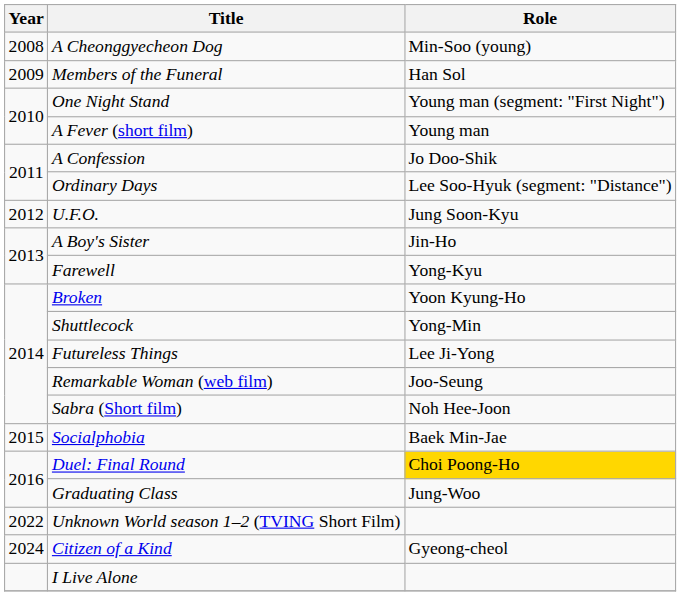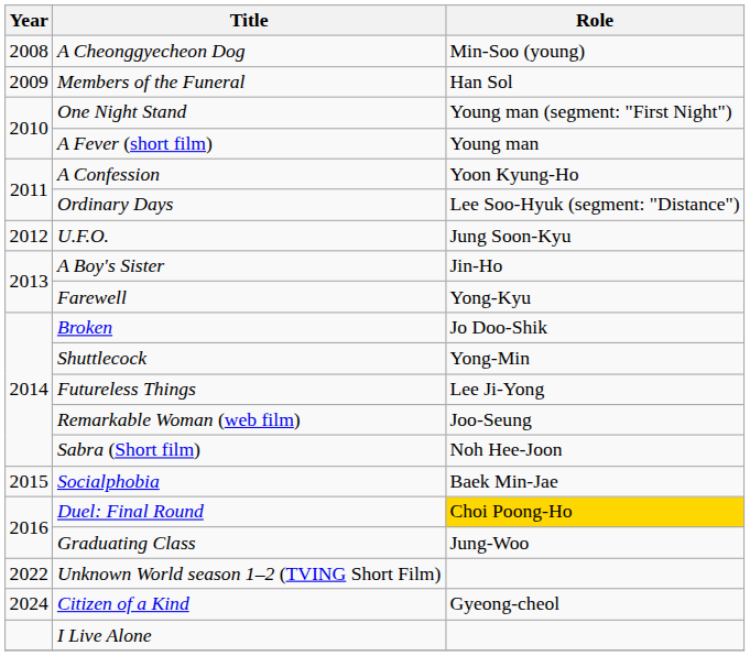 <table class="wikitable">
 <tr>
 <th>Year</th>
 <th>Title</th>
 <th>Role</th>
 </tr>
 <tr>
 <td style="text-align:center;">2008</td>
 <td><em>A Cheonggyecheon Dog</em></td>
 <td>Min-Soo (young)</td>
 </tr>
 <tr>
 <td style="text-align:center;">2009</td>
 <td><em>Members of the Funeral</em> </td>
 <td>Han Sol</td>
 </tr>
 <tr>
 <td rowspan="2" style="text-align:center;">2010</td>
 <td><em>One Night Stand</em></td>
 <td>Young man (segment: "First Night")</td>
 </tr>
 <tr>
 <td><em>A Fever</em> (<a href='#'>short film</a>)</td>
 <td>Young man</td>
 </tr>
 <tr>
 <td rowspan="2" style="text-align:center;">2011</td>
 <td><em>A Confession</em> </td>
-<td>Jo Doo-Shik</td>
+<td>Yoon Kyung-Ho</td>
 </tr>
 <tr>
 <td><em>Ordinary Days</em></td>
 <td>Lee Soo-Hyuk (segment: "Distance")</td>
 </tr>
 <tr>
 <td style="text-align:center;">2012</td>
 <td><em>U.F.O.</em> </td>
 <td>Jung Soon-Kyu</td>
 </tr>
 <tr>
 <td rowspan="2" style="text-align:center;">2013</td>
 <td><em>A Boy's Sister</em> </td>
 <td>Jin-Ho</td>
 </tr>
 <tr>
 <td><em>Farewell</em></td>
 <td>Yong-Kyu</td>
 </tr>
 <tr>
 <td rowspan="5" style="text-align:center;">2014</td>
 <td><em><a href='#'>Broken</a></em></td>
-<td>Yoon Kyung-Ho</td>
+<td>Jo Doo-Shik</td>
 </tr>
 <tr>
 <td><em>Shuttlecock</em></td>
 <td>Yong-Min</td>
 </tr>
 <tr>
 <td><em>Futureless Things</em> </td>
 <td>Lee Ji-Yong</td>
 </tr>
 <tr>
 <td><em>Remarkable Woman</em> (<a href='#'>web film</a>)</td>
 <td>Joo-Seung</td>
 </tr>
 <tr>
 <td><em>Sabra</em> (<a href='#'>Short film</a>)</td>
 <td>Noh Hee-Joon</td>
 </tr>
 <tr>
 <td style="text-align:center;">2015</td>
 <td><em><a href='#'>Socialphobia</a></em></td>
 <td>Baek Min-Jae</td>
 </tr>
 <tr>
 <td rowspan="2" style="text-align:center;">2016</td>
 <td><em><a href='#'>Duel: Final Round</a></em></td>
 <td style="background: gold;">Choi Poong-Ho</td>
 </tr>
 <tr>
 <td><em>Graduating Class</em></td>
 <td>Jung-Woo</td>
 </tr>
 <tr>
 <td>2022</td>
 <td><em>Unknown World season 1–2</em> (<a href='#'>TVING</a> Short Film)</td>
 <td></td>
 </tr>
 <tr>
 <td>2024</td>
 <td><em><a href='#'>Citizen of a Kind</a></em></td>
 <td>Gyeong-cheol</td>
 </tr>
 <tr>
 <td></td>
 <td><em>I Live Alone</em></td>
 <td></td>
 </tr>
 <tr>
 </tr>
 </table>
